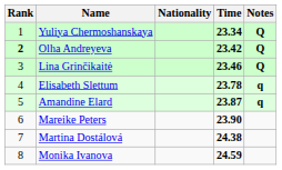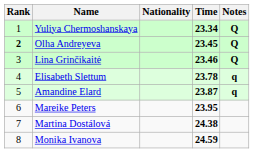 <table class="wikitable sortable" style="text-align:center">
 <tr>
 <th>Rank</th>
 <th>Name</th>
 <th>Nationality</th>
 <th>Time</th>
 <th>Notes</th>
 </tr>
 <tr bgcolor=ccffcc>
 <td>1</td>
 <td align=left><a href='#'>Yuliya Chermoshanskaya</a></td>
 <td align=left></td>
 <td><strong>23.34</strong></td>
 <td><strong>Q</strong></td>
 </tr>
 <tr bgcolor=ccffcc>
 <td><strong>2</strong></td>
 <td align=left><a href='#'>Olha Andreyeva</a></td>
 <td align=left></td>
-<td><strong>23.42</strong></td>
+<td><strong>23.45</strong></td>
 <td><strong>Q</strong></td>
 </tr>
 <tr bgcolor=ccffcc>
 <td>3</td>
 <td align=left><a href='#'>Lina Grinčikaitė</a></td>
 <td align=left></td>
 <td><strong>23.46</strong></td>
 <td><strong>Q</strong></td>
 </tr>
 <tr bgcolor=ddffdd>
 <td>4</td>
 <td align=left><a href='#'>Elisabeth Slettum</a></td>
 <td align=left></td>
 <td><strong>23.78</strong></td>
 <td><strong>q</strong></td>
 </tr>
 <tr bgcolor=ddffdd>
 <td>5</td>
 <td align=left><a href='#'>Amandine Elard</a></td>
 <td align=left></td>
 <td><strong>23.87</strong></td>
 <td><strong>q</strong></td>
 </tr>
 <tr>
 <td>6</td>
 <td align=left><a href='#'>Mareike Peters</a></td>
 <td align=left></td>
-<td><strong>23.90</strong></td>
+<td><strong>23.95</strong></td>
 <td></td>
 </tr>
 <tr>
 <td>7</td>
 <td align=left><a href='#'>Martina Dostálová</a></td>
 <td align=left></td>
 <td><strong>24.38</strong></td>
 <td></td>
 </tr>
 <tr>
 <td>8</td>
 <td align=left><a href='#'>Monika Ivanova</a></td>
 <td align=left></td>
 <td><strong>24.59</strong></td>
 <td></td>
 </tr>
 </table>
